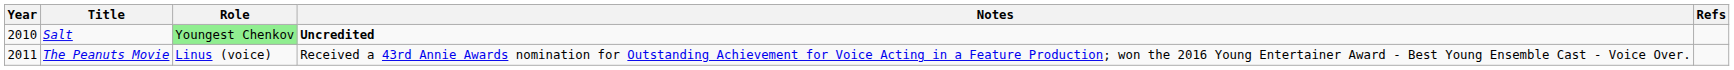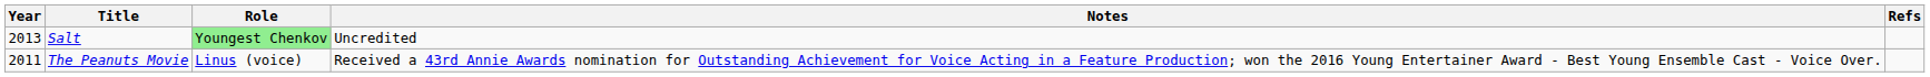 <table class="wikitable sortable">
 <tr>
 <th>Year</th>
 <th>Title</th>
 <th>Role</th>
 <th>Notes</th>
 <th>Refs</th>
 </tr>
 <tr>
-<td>2010</td>
+<td>2013</td>
 <td><em><a href='#'>Salt</a></em></td>
 <td style="background: lightgreen;">Youngest Chenkov</td>
-<td><strong>Uncredited</strong></td>
+<td>Uncredited</td>
 <td></td>
 </tr>
 <tr>
 <td>2011</td>
 <td><em><a href='#'>The Peanuts Movie</a></em></td>
 <td><a href='#'>Linus</a> (voice)</td>
 <td>Received a <a href='#'>43rd Annie Awards</a> nomination for <a href='#'>Outstanding Achievement for Voice Acting in a Feature Production</a>;  won the 2016 Young Entertainer Award - Best Young Ensemble Cast - Voice Over.</td>
 <td></td>
 </tr>
 </table>
